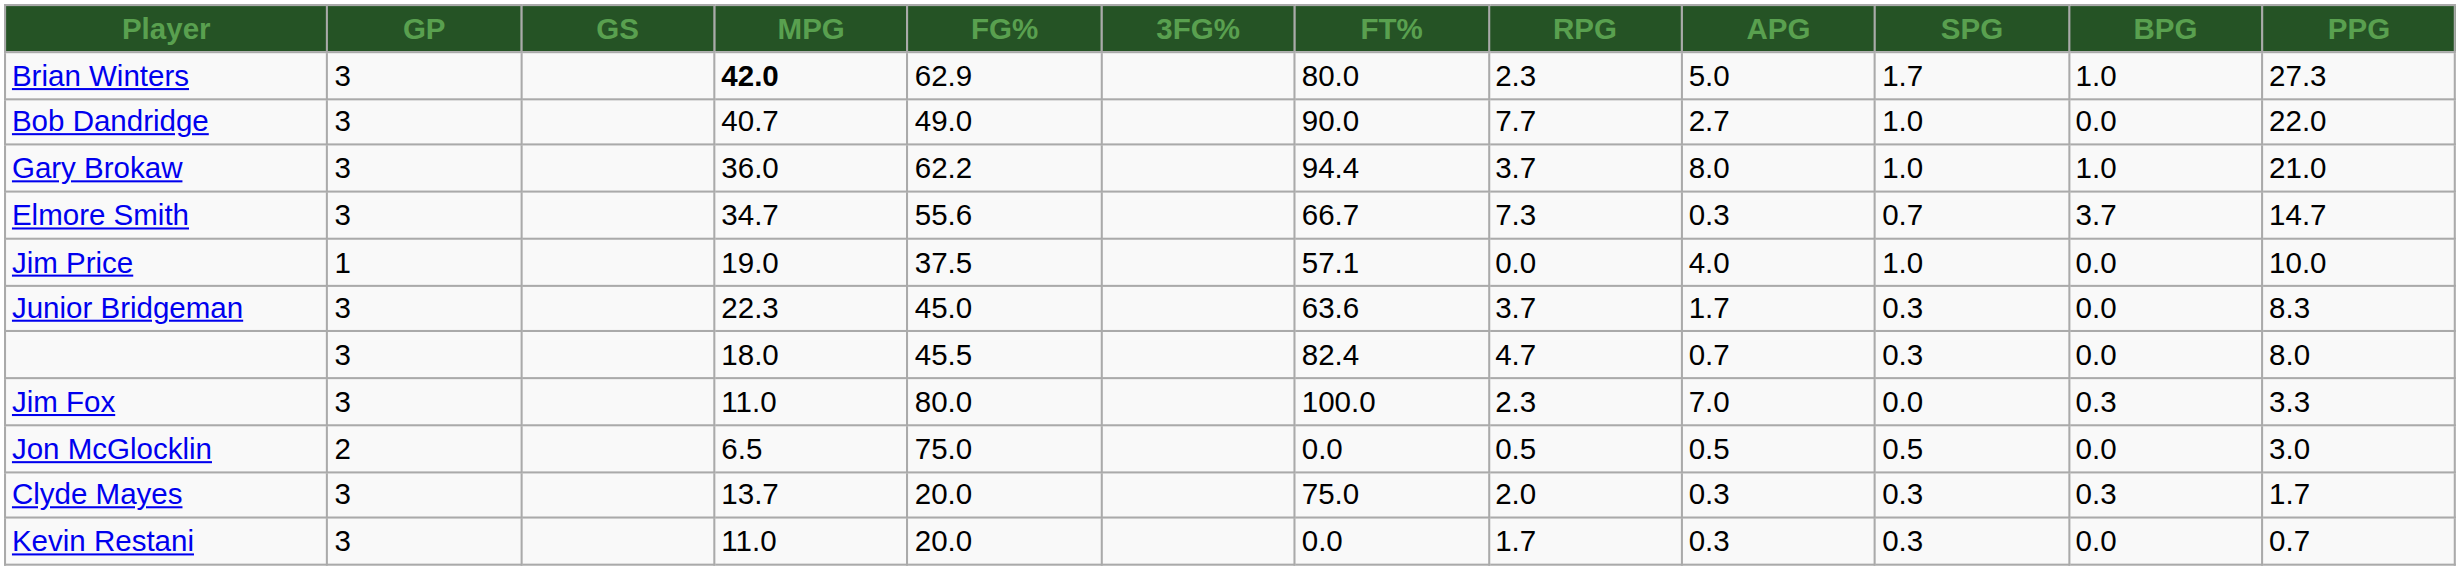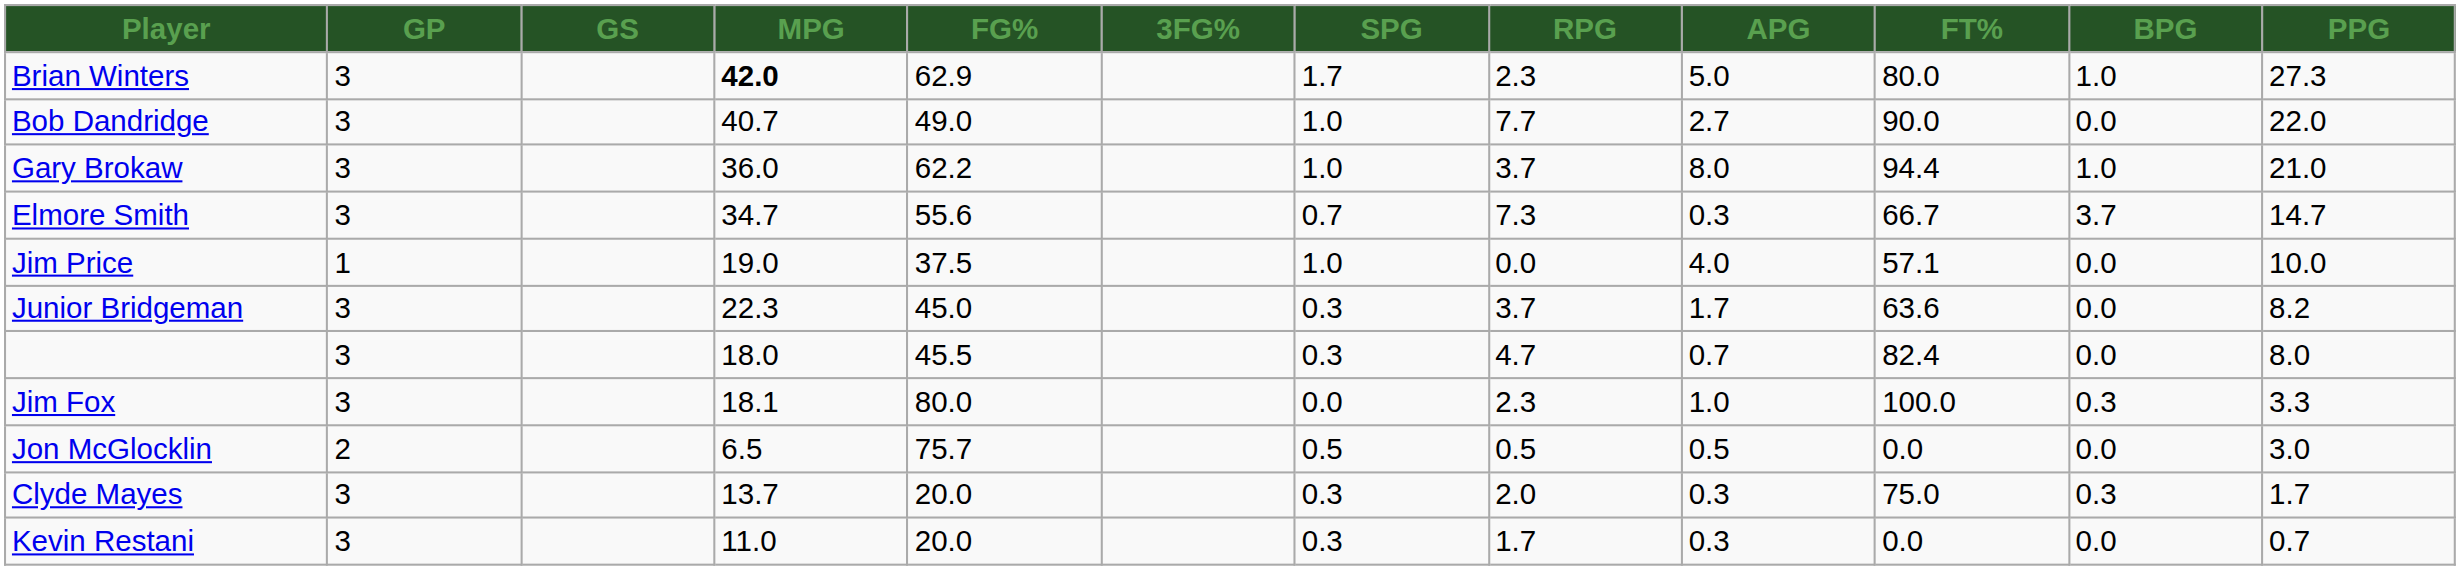 <table class="wikitable sortable" style="font-size: 90%">
 <tr>
 <th style="background:#255325; color:#59A04F" width="10%">Player</th>
 <th style="background:#255325; color:#59A04F" width="6%">GP</th>
 <th style="background:#255325; color:#59A04F" width="6%">GS</th>
 <th style="background:#255325; color:#59A04F" width="6%">MPG</th>
 <th style="background:#255325; color:#59A04F" width="6%">FG%</th>
 <th style="background:#255325; color:#59A04F" width="6%">3FG%</th>
-<th style="background:#255325; color:#59A04F" width="6%">FT%</th>
+<th style="background:#255325; color:#59A04F" width="6%">SPG</th>
 <th style="background:#255325; color:#59A04F" width="6%">RPG</th>
 <th style="background:#255325; color:#59A04F" width="6%">APG</th>
-<th style="background:#255325; color:#59A04F" width="6%">SPG</th>
+<th style="background:#255325; color:#59A04F" width="6%">FT%</th>
 <th style="background:#255325; color:#59A04F" width="6%">BPG</th>
 <th style="background:#255325; color:#59A04F" width="6%">PPG</th>
 </tr>
 <tr>
 <td><a href='#'>Brian Winters</a></td>
 <td>3</td>
 <td></td>
 <td><strong>42.0</strong></td>
 <td>62.9</td>
 <td></td>
-<td>80.0</td>
+<td>1.7</td>
 <td>2.3</td>
 <td>5.0</td>
-<td>1.7</td>
+<td>80.0</td>
 <td>1.0</td>
 <td>27.3</td>
 </tr>
 <tr>
 <td><a href='#'>Bob Dandridge</a></td>
 <td>3</td>
 <td></td>
 <td>40.7</td>
 <td>49.0</td>
 <td></td>
-<td>90.0</td>
+<td>1.0</td>
 <td>7.7</td>
 <td>2.7</td>
-<td>1.0</td>
+<td>90.0</td>
 <td>0.0</td>
 <td>22.0</td>
 </tr>
 <tr>
 <td><a href='#'>Gary Brokaw</a></td>
 <td>3</td>
 <td></td>
 <td>36.0</td>
 <td>62.2</td>
 <td></td>
-<td>94.4</td>
+<td>1.0</td>
 <td>3.7</td>
 <td>8.0</td>
-<td>1.0</td>
+<td>94.4</td>
 <td>1.0</td>
 <td>21.0</td>
 </tr>
 <tr>
 <td><a href='#'>Elmore Smith</a></td>
 <td>3</td>
 <td></td>
 <td>34.7</td>
 <td>55.6</td>
 <td></td>
-<td>66.7</td>
+<td>0.7</td>
 <td>7.3</td>
 <td>0.3</td>
-<td>0.7</td>
+<td>66.7</td>
 <td>3.7</td>
 <td>14.7</td>
 </tr>
 <tr>
 <td><a href='#'>Jim Price</a></td>
 <td>1</td>
 <td></td>
 <td>19.0</td>
 <td>37.5</td>
 <td></td>
-<td>57.1</td>
+<td>1.0</td>
 <td>0.0</td>
 <td>4.0</td>
-<td>1.0</td>
+<td>57.1</td>
 <td>0.0</td>
 <td>10.0</td>
 </tr>
 <tr>
 <td><a href='#'>Junior Bridgeman</a></td>
 <td>3</td>
 <td></td>
 <td>22.3</td>
 <td>45.0</td>
 <td></td>
-<td>63.6</td>
+<td>0.3</td>
 <td>3.7</td>
 <td>1.7</td>
-<td>0.3</td>
+<td>63.6</td>
 <td>0.0</td>
-<td>8.3</td>
+<td>8.2</td>
 </tr>
 <tr>
 <td></td>
 <td>3</td>
 <td></td>
 <td>18.0</td>
 <td>45.5</td>
 <td></td>
-<td>82.4</td>
+<td>0.3</td>
 <td>4.7</td>
 <td>0.7</td>
-<td>0.3</td>
+<td>82.4</td>
 <td>0.0</td>
 <td>8.0</td>
 </tr>
 <tr>
 <td><a href='#'>Jim Fox</a></td>
 <td>3</td>
 <td></td>
-<td>11.0</td>
+<td>18.1</td>
 <td>80.0</td>
 <td></td>
+<td>0.0</td>
+<td>2.3</td>
+<td>1.0</td>
 <td>100.0</td>
-<td>2.3</td>
-<td>7.0</td>
-<td>0.0</td>
 <td>0.3</td>
 <td>3.3</td>
 </tr>
 <tr>
 <td><a href='#'>Jon McGlocklin</a></td>
 <td>2</td>
 <td></td>
 <td>6.5</td>
-<td>75.0</td>
+<td>75.7</td>
 <td></td>
-<td>0.0</td>
 <td>0.5</td>
 <td>0.5</td>
 <td>0.5</td>
+<td>0.0</td>
 <td>0.0</td>
 <td>3.0</td>
 </tr>
 <tr>
 <td><a href='#'>Clyde Mayes</a></td>
 <td>3</td>
 <td></td>
 <td>13.7</td>
 <td>20.0</td>
 <td></td>
-<td>75.0</td>
+<td>0.3</td>
 <td>2.0</td>
 <td>0.3</td>
-<td>0.3</td>
+<td>75.0</td>
 <td>0.3</td>
 <td>1.7</td>
 </tr>
 <tr>
 <td><a href='#'>Kevin Restani</a></td>
 <td>3</td>
 <td></td>
 <td>11.0</td>
 <td>20.0</td>
 <td></td>
-<td>0.0</td>
+<td>0.3</td>
 <td>1.7</td>
 <td>0.3</td>
-<td>0.3</td>
+<td>0.0</td>
 <td>0.0</td>
 <td>0.7</td>
 </tr>
 </table>
